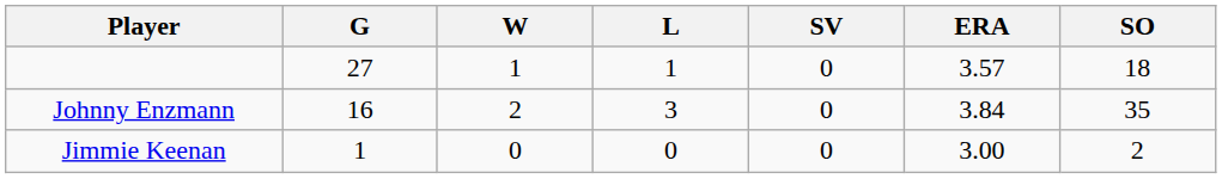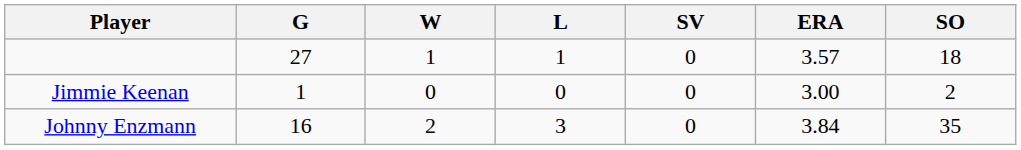 <table class="wikitable sortable">
 <tr>
 <th bgcolor="#DDDDFF" width="16%">Player</th>
 <th bgcolor="#DDDDFF" width="9%">G</th>
 <th bgcolor="#DDDDFF" width="9%">W</th>
 <th bgcolor="#DDDDFF" width="9%">L</th>
 <th bgcolor="#DDDDFF" width="9%">SV</th>
 <th bgcolor="#DDDDFF" width="9%">ERA</th>
 <th bgcolor="#DDDDFF" width="9%">SO</th>
 </tr>
 <tr align="center">
 <td></td>
 <td>27</td>
 <td>1</td>
 <td>1</td>
 <td>0</td>
 <td>3.57</td>
 <td>18</td>
 </tr>
+<tr align=center>
+<td><a href='#'>Jimmie Keenan</a></td>
+<td>1</td>
+<td>0</td>
+<td>0</td>
+<td>0</td>
+<td>3.00</td>
+<td>2</td>
+</tr>
 <tr align="center">
 <td><a href='#'>Johnny Enzmann</a></td>
 <td>16</td>
 <td>2</td>
 <td>3</td>
 <td>0</td>
 <td>3.84</td>
 <td>35</td>
 </tr>
-<tr align=center>
-<td><a href='#'>Jimmie Keenan</a></td>
-<td>1</td>
-<td>0</td>
-<td>0</td>
-<td>0</td>
-<td>3.00</td>
-<td>2</td>
-</tr>
 </table>
